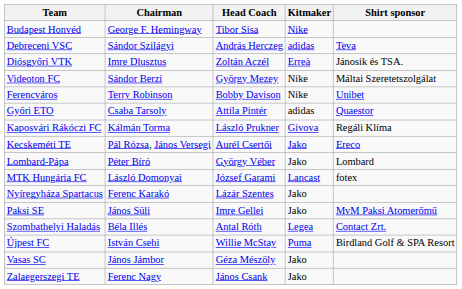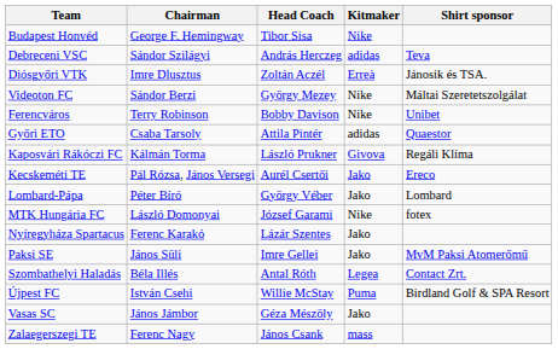 <table class="wikitable sortable">
 <tr>
 <th>Team</th>
 <th>Chairman</th>
 <th>Head Coach</th>
 <th>Kitmaker</th>
 <th>Shirt sponsor</th>
 </tr>
 <tr>
 <td><a href='#'>Budapest Honvéd</a></td>
 <td> <a href='#'>George F. Hemingway</a></td>
 <td> <a href='#'>Tibor Sisa</a></td>
 <td><a href='#'>Nike</a></td>
 <td></td>
 </tr>
 <tr>
 <td><a href='#'>Debreceni VSC</a></td>
 <td> <a href='#'>Sándor Szilágyi</a></td>
 <td> <a href='#'>András Herczeg</a></td>
 <td><a href='#'>adidas</a></td>
 <td><a href='#'>Teva</a></td>
 </tr>
 <tr>
 <td><a href='#'>Diósgyőri VTK</a></td>
 <td> <a href='#'>Imre Dlusztus</a></td>
 <td> <a href='#'>Zoltán Aczél</a></td>
 <td><a href='#'>Erreà</a></td>
 <td>Jánosik és TSA.</td>
 </tr>
 <tr>
 <td><a href='#'>Videoton FC</a></td>
 <td> <a href='#'>Sándor Berzi</a></td>
 <td> <a href='#'>György Mezey</a></td>
 <td>Nike</td>
 <td>Máltai Szeretetszolgálat</td>
 </tr>
 <tr>
 <td><a href='#'>Ferencváros</a></td>
 <td> <a href='#'>Terry Robinson</a></td>
 <td> <a href='#'>Bobby Davison</a></td>
 <td>Nike</td>
 <td><a href='#'>Unibet</a></td>
 </tr>
 <tr>
 <td><a href='#'>Győri ETO</a></td>
 <td> <a href='#'>Csaba Tarsoly</a></td>
 <td> <a href='#'>Attila Pintér</a></td>
 <td>adidas</td>
 <td><a href='#'>Quaestor</a></td>
 </tr>
 <tr>
 <td><a href='#'>Kaposvári Rákóczi FC</a></td>
 <td> <a href='#'>Kálmán Torma</a></td>
 <td> <a href='#'>László Prukner</a></td>
 <td><a href='#'>Givova</a></td>
 <td>Regáli Klíma</td>
 </tr>
 <tr>
 <td><a href='#'>Kecskeméti TE</a></td>
 <td> <a href='#'>Pál Rózsa</a>, <a href='#'>János Versegi</a></td>
 <td> <a href='#'>Aurél Csertői</a></td>
 <td><a href='#'>Jako</a></td>
 <td><a href='#'>Ereco</a></td>
 </tr>
 <tr>
 <td><a href='#'>Lombard-Pápa</a></td>
 <td> <a href='#'>Péter Bíró</a></td>
 <td> <a href='#'>György Véber</a></td>
 <td>Jako</td>
 <td>Lombard</td>
 </tr>
 <tr>
 <td><a href='#'>MTK Hungária FC</a></td>
 <td> <a href='#'>László Domonyai</a></td>
 <td> <a href='#'>József Garami</a></td>
-<td><a href='#'>Lancast</a></td>
+<td>Nike</td>
 <td>fotex</td>
 </tr>
 <tr>
 <td><a href='#'>Nyíregyháza Spartacus</a></td>
 <td> <a href='#'>Ferenc Karakó</a></td>
 <td> <a href='#'>Lázár Szentes</a></td>
 <td>Jako</td>
 <td></td>
 </tr>
 <tr>
 <td><a href='#'>Paksi SE</a></td>
 <td> <a href='#'>János Süli</a></td>
 <td> <a href='#'>Imre Gellei</a></td>
 <td>Jako</td>
 <td><a href='#'>MvM Paksi Atomerőmű</a></td>
 </tr>
 <tr>
 <td><a href='#'>Szombathelyi Haladás</a></td>
 <td> <a href='#'>Béla Illés</a></td>
 <td> <a href='#'>Antal Róth</a></td>
 <td><a href='#'>Legea</a></td>
 <td><a href='#'>Contact Zrt.</a></td>
 </tr>
 <tr>
 <td><a href='#'>Újpest FC</a></td>
 <td> <a href='#'>István Csehi</a></td>
 <td> <a href='#'>Willie McStay</a></td>
 <td><a href='#'>Puma</a></td>
 <td>Birdland Golf & SPA Resort</td>
 </tr>
 <tr>
 <td><a href='#'>Vasas SC</a></td>
 <td> <a href='#'>János Jámbor</a></td>
 <td> <a href='#'>Géza Mészöly</a></td>
 <td>Jako</td>
 <td></td>
 </tr>
 <tr>
 <td><a href='#'>Zalaegerszegi TE</a></td>
 <td> <a href='#'>Ferenc Nagy</a></td>
 <td> <a href='#'>János Csank</a></td>
-<td>Jako</td>
+<td><a href='#'>mass</a></td>
 <td></td>
 </tr>
 </table>
